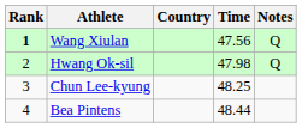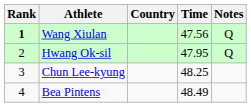 <table class="wikitable" style="text-align:center">
 <tr>
 <th>Rank</th>
 <th>Athlete</th>
 <th>Country</th>
 <th>Time</th>
 <th>Notes</th>
 </tr>
 <tr bgcolor=ccffcc>
 <td><strong>1</strong></td>
 <td align=left><a href='#'>Wang Xiulan</a></td>
 <td align=left></td>
 <td>47.56</td>
 <td>Q</td>
 </tr>
 <tr bgcolor=ccffcc>
 <td>2</td>
 <td align=left><a href='#'>Hwang Ok-sil</a></td>
 <td align=left></td>
-<td>47.98</td>
+<td>47.95</td>
 <td>Q</td>
 </tr>
 <tr>
 <td>3</td>
 <td align=left><a href='#'>Chun Lee-kyung</a></td>
 <td align=left></td>
 <td>48.25</td>
 <td></td>
 </tr>
 <tr>
 <td>4</td>
 <td align=left><a href='#'>Bea Pintens</a></td>
 <td align=left></td>
-<td>48.44</td>
+<td>48.49</td>
 <td></td>
 </tr>
 </table>
